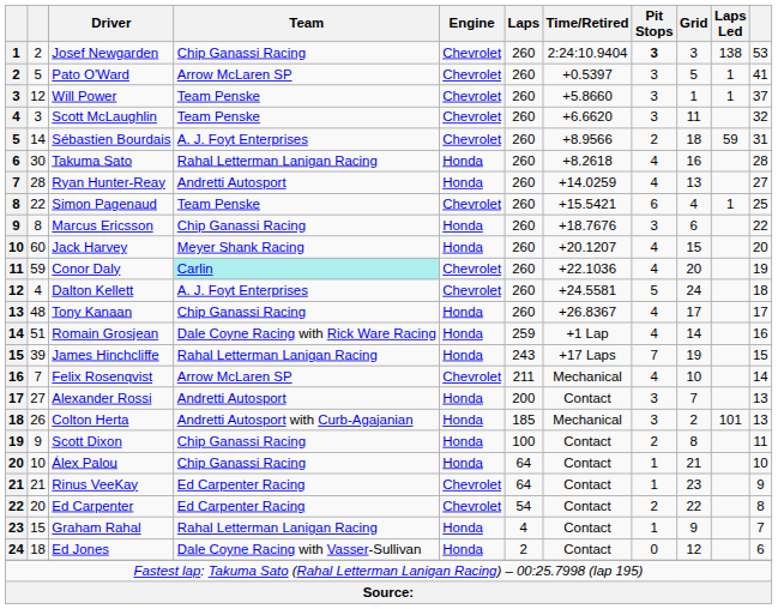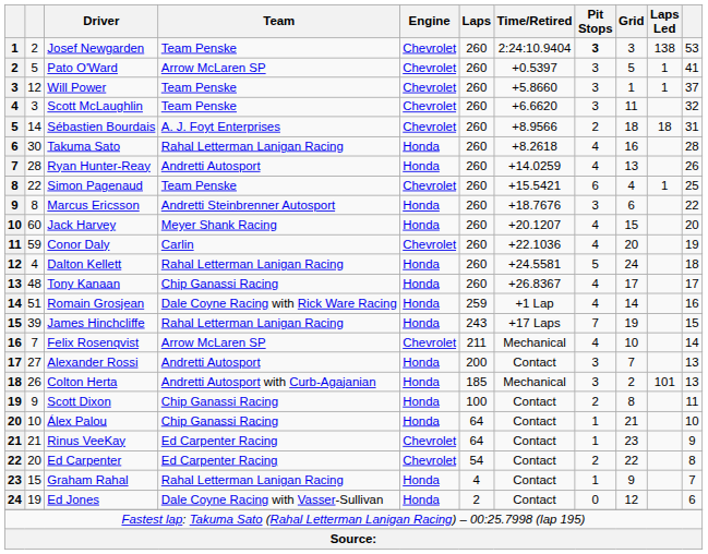 <table class="wikitable sortable" style="font-size:85%;">
 <tr>
 <th scope="col"></th>
 <th scope="col"></th>
 <th scope="col">Driver</th>
 <th scope="col">Team</th>
 <th scope="col">Engine</th>
 <th class="unsortable" scope="col">Laps</th>
 <th class="unsortable" scope="col">Time/Retired</th>
 <th scope="col">Pit<br>Stops</th>
 <th scope="col">Grid</th>
 <th scope="col">Laps<br>Led</th>
 <th scope="col"></th>
 </tr>
 <tr>
 <th>1</th>
 <td align="center">2</td>
 <td> <a href='#'>Josef Newgarden</a> <strong></strong></td>
-<td><a href='#'>Chip Ganassi Racing</a></td>
+<td><a href='#'>Team Penske</a></td>
 <td><a href='#'>Chevrolet</a></td>
 <td align="center">260</td>
 <td align="center">2:24:10.9404</td>
 <td align="center"><strong>3</strong></td>
 <td align="center">3</td>
 <td align="center">138</td>
 <td align="center">53</td>
 </tr>
 <tr>
 <th>2</th>
 <td align="center">5</td>
 <td> <a href='#'>Pato O'Ward</a></td>
 <td><a href='#'>Arrow McLaren SP</a></td>
 <td><a href='#'>Chevrolet</a></td>
 <td align="center">260</td>
 <td align="center">+0.5397</td>
 <td align="center">3</td>
 <td align="center">5</td>
 <td align="center">1</td>
 <td align="center">41</td>
 </tr>
 <tr>
 <th>3</th>
 <td align="center">12</td>
 <td> <a href='#'>Will Power</a> <strong></strong></td>
 <td><a href='#'>Team Penske</a></td>
 <td><a href='#'>Chevrolet</a></td>
 <td align="center">260</td>
 <td align="center">+5.8660</td>
 <td align="center">3</td>
 <td align="center">1</td>
 <td align="center">1</td>
 <td align="center">37</td>
 </tr>
 <tr>
 <th>4</th>
 <td align="center">3</td>
 <td> <a href='#'>Scott McLaughlin</a> <strong></strong></td>
 <td><a href='#'>Team Penske</a></td>
 <td><a href='#'>Chevrolet</a></td>
 <td align="center">260</td>
 <td align="center">+6.6620</td>
 <td align="center">3</td>
 <td align="center">11</td>
 <td align="center"></td>
 <td align="center">32</td>
 </tr>
 <tr>
 <th>5</th>
 <td align="center">14</td>
 <td> <a href='#'>Sébastien Bourdais</a></td>
 <td><a href='#'>A. J. Foyt Enterprises</a></td>
 <td><a href='#'>Chevrolet</a></td>
 <td align="center">260</td>
 <td align="center">+8.9566</td>
 <td align="center">2</td>
 <td align="center">18</td>
-<td align="center">59</td>
+<td align="center">18</td>
 <td align="center">31</td>
 </tr>
 <tr>
 <th>6</th>
 <td align="center">30</td>
 <td> <a href='#'>Takuma Sato</a> <strong></strong></td>
 <td><a href='#'>Rahal Letterman Lanigan Racing</a></td>
 <td><a href='#'>Honda</a></td>
 <td align="center">260</td>
 <td align="center">+8.2618</td>
 <td align="center">4</td>
 <td align="center">16</td>
 <td align="center"></td>
 <td align="center">28</td>
 </tr>
 <tr>
 <th>7</th>
 <td align="center">28</td>
 <td> <a href='#'>Ryan Hunter-Reay</a></td>
 <td><a href='#'>Andretti Autosport</a></td>
 <td><a href='#'>Honda</a></td>
 <td align="center">260</td>
 <td align="center">+14.0259</td>
 <td align="center">4</td>
 <td align="center">13</td>
 <td align="center"></td>
-<td align="center">27</td>
+<td align="center">26</td>
 </tr>
 <tr>
 <th>8</th>
 <td align="center">22</td>
 <td> <a href='#'>Simon Pagenaud</a></td>
 <td><a href='#'>Team Penske</a></td>
 <td><a href='#'>Chevrolet</a></td>
 <td align="center">260</td>
 <td align="center">+15.5421</td>
 <td align="center">6</td>
 <td align="center">4</td>
 <td align="center">1</td>
 <td align="center">25</td>
 </tr>
 <tr>
 <th>9</th>
 <td align="center">8</td>
 <td> <a href='#'>Marcus Ericsson</a></td>
-<td><a href='#'>Chip Ganassi Racing</a></td>
+<td><a href='#'>Andretti Steinbrenner Autosport</a></td>
 <td><a href='#'>Honda</a></td>
 <td align="center">260</td>
 <td align="center">+18.7676</td>
 <td align="center">3</td>
 <td align="center">6</td>
 <td align="center"></td>
 <td align="center">22</td>
 </tr>
 <tr>
 <th>10</th>
 <td align="center">60</td>
 <td> <a href='#'>Jack Harvey</a></td>
 <td><a href='#'>Meyer Shank Racing</a></td>
 <td><a href='#'>Honda</a></td>
 <td align="center">260</td>
 <td align="center">+20.1207</td>
 <td align="center">4</td>
 <td align="center">15</td>
 <td align="center"></td>
 <td align="center">20</td>
 </tr>
 <tr>
 <th>11</th>
 <td align="center">59</td>
 <td> <a href='#'>Conor Daly</a></td>
-<td style="background: paleturquoise;"><a href='#'>Carlin</a></td>
+<td><a href='#'>Carlin</a></td>
 <td><a href='#'>Chevrolet</a></td>
 <td align="center">260</td>
 <td align="center">+22.1036</td>
 <td align="center">4</td>
 <td align="center">20</td>
 <td align="center"></td>
 <td align="center">19</td>
 </tr>
 <tr>
 <th>12</th>
 <td align="center">4</td>
 <td> <a href='#'>Dalton Kellett</a></td>
-<td><a href='#'>A. J. Foyt Enterprises</a></td>
-<td><a href='#'>Chevrolet</a></td>
+<td><a href='#'>Rahal Letterman Lanigan Racing</a></td>
+<td><a href='#'>Honda</a></td>
 <td align="center">260</td>
 <td align="center">+24.5581</td>
 <td align="center">5</td>
 <td align="center">24</td>
 <td align="center"></td>
 <td align="center">18</td>
 </tr>
 <tr>
 <th>13</th>
 <td align="center">48</td>
 <td> <a href='#'>Tony Kanaan</a></td>
 <td><a href='#'>Chip Ganassi Racing</a></td>
 <td><a href='#'>Honda</a></td>
 <td align="center">260</td>
 <td align="center">+26.8367</td>
 <td align="center">4</td>
 <td align="center">17</td>
 <td align="center"></td>
 <td align="center">17</td>
 </tr>
 <tr>
 <th>14</th>
 <td align="center">51</td>
 <td> <a href='#'>Romain Grosjean</a> <strong></strong></td>
 <td><a href='#'>Dale Coyne Racing</a> with <a href='#'>Rick Ware Racing</a></td>
 <td><a href='#'>Honda</a></td>
 <td align="center">259</td>
 <td align="center">+1 Lap</td>
 <td align="center">4</td>
 <td align="center">14</td>
 <td align="center"></td>
 <td align="center">16</td>
 </tr>
 <tr>
 <th>15</th>
 <td align="center">39</td>
 <td> <a href='#'>James Hinchcliffe</a></td>
 <td><a href='#'>Rahal Letterman Lanigan Racing</a></td>
 <td><a href='#'>Honda</a></td>
 <td align="center">243</td>
 <td align="center">+17 Laps</td>
 <td align="center">7</td>
 <td align="center">19</td>
 <td align="center"></td>
 <td align="center">15</td>
 </tr>
 <tr>
 <th>16</th>
 <td align="center">7</td>
 <td> <a href='#'>Felix Rosenqvist</a></td>
 <td><a href='#'>Arrow McLaren SP</a></td>
 <td><a href='#'>Chevrolet</a></td>
 <td align="center">211</td>
 <td align="center">Mechanical</td>
 <td align="center">4</td>
 <td align="center">10</td>
 <td align="center"></td>
 <td align="center">14</td>
 </tr>
 <tr>
 <th>17</th>
 <td align="center">27</td>
 <td> <a href='#'>Alexander Rossi</a></td>
 <td><a href='#'>Andretti Autosport</a></td>
 <td><a href='#'>Honda</a></td>
 <td align="center">200</td>
 <td align="center">Contact</td>
 <td align="center">3</td>
 <td align="center">7</td>
 <td align="center"></td>
 <td align="center">13</td>
 </tr>
 <tr>
 <th>18</th>
 <td align="center">26</td>
 <td> <a href='#'>Colton Herta</a></td>
 <td><a href='#'>Andretti Autosport</a> with <a href='#'>Curb-Agajanian</a></td>
 <td><a href='#'>Honda</a></td>
 <td align="center">185</td>
 <td align="center">Mechanical</td>
 <td align="center">3</td>
 <td align="center">2</td>
 <td align="center">101</td>
 <td align="center">13</td>
 </tr>
 <tr>
 <th>19</th>
 <td align="center">9</td>
 <td> <a href='#'>Scott Dixon</a> <strong></strong></td>
 <td><a href='#'>Chip Ganassi Racing</a></td>
 <td><a href='#'>Honda</a></td>
 <td align="center">100</td>
 <td align="center">Contact</td>
 <td align="center">2</td>
 <td align="center">8</td>
 <td align="center"></td>
 <td align="center">11</td>
 </tr>
 <tr>
 <th>20</th>
 <td align="center">10</td>
 <td> <a href='#'>Álex Palou</a></td>
 <td><a href='#'>Chip Ganassi Racing</a></td>
 <td><a href='#'>Honda</a></td>
 <td align="center">64</td>
 <td align="center">Contact</td>
 <td align="center">1</td>
 <td align="center">21</td>
 <td align="center"></td>
 <td align="center">10</td>
 </tr>
 <tr>
 <th>21</th>
 <td align="center">21</td>
 <td> <a href='#'>Rinus VeeKay</a></td>
 <td><a href='#'>Ed Carpenter Racing</a></td>
 <td><a href='#'>Chevrolet</a></td>
 <td align="center">64</td>
 <td align="center">Contact</td>
 <td align="center">1</td>
 <td align="center">23</td>
 <td align="center"></td>
 <td align="center">9</td>
 </tr>
 <tr>
 <th>22</th>
 <td align="center">20</td>
 <td> <a href='#'>Ed Carpenter</a></td>
 <td><a href='#'>Ed Carpenter Racing</a></td>
 <td><a href='#'>Chevrolet</a></td>
 <td align="center">54</td>
 <td align="center">Contact</td>
 <td align="center">2</td>
 <td align="center">22</td>
 <td align="center"></td>
 <td align="center">8</td>
 </tr>
 <tr>
 <th>23</th>
 <td align="center">15</td>
 <td> <a href='#'>Graham Rahal</a></td>
 <td><a href='#'>Rahal Letterman Lanigan Racing</a></td>
 <td><a href='#'>Honda</a></td>
 <td align="center">4</td>
 <td align="center">Contact</td>
 <td align="center">1</td>
 <td align="center">9</td>
 <td align="center"></td>
 <td align="center">7</td>
 </tr>
 <tr>
 <th>24</th>
-<td align="center">18</td>
+<td align="center">19</td>
 <td> <a href='#'>Ed Jones</a></td>
 <td><a href='#'>Dale Coyne Racing</a> with <a href='#'>Vasser</a>-Sullivan</td>
 <td><a href='#'>Honda</a></td>
 <td align="center">2</td>
 <td align="center">Contact</td>
 <td align="center">0</td>
 <td align="center">12</td>
 <td align="center"></td>
 <td align="center">6</td>
 </tr>
 <tr>
 </tr>
 <tr class="sortbottom">
 <td colspan="11" style="text-align:center"><em><a href='#'>Fastest lap</a>:  <a href='#'>Takuma Sato</a> (<a href='#'>Rahal Letterman Lanigan Racing</a>) – 00:25.7998 (lap 195)</em></td>
 </tr>
 <tr class="sortbottom">
 <th colspan="11">Source:</th>
 </tr>
 </table>
